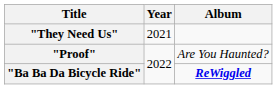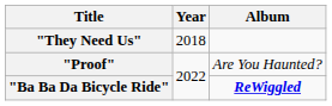 <table class="wikitable plainrowheaders" style="text-align:center;">
 <tr>
 <th scope="col">Title</th>
 <th scope="col">Year</th>
 <th scope="col">Album</th>
 </tr>
 <tr>
 <th scope="row">"They Need Us"<br></th>
-<td>2021</td>
+<td>2018</td>
 <td></td>
 </tr>
 <tr>
 <th scope="row">"Proof" <br></th>
 <td rowspan="2">2022</td>
 <td><em>Are You Haunted?</em></td>
 </tr>
 <tr>
 <th scope="row">"Ba Ba Da Bicycle Ride" <br></th>
 <td><strong><em><a href='#'>ReWiggled</a></em></strong></td>
 </tr>
 </table>
